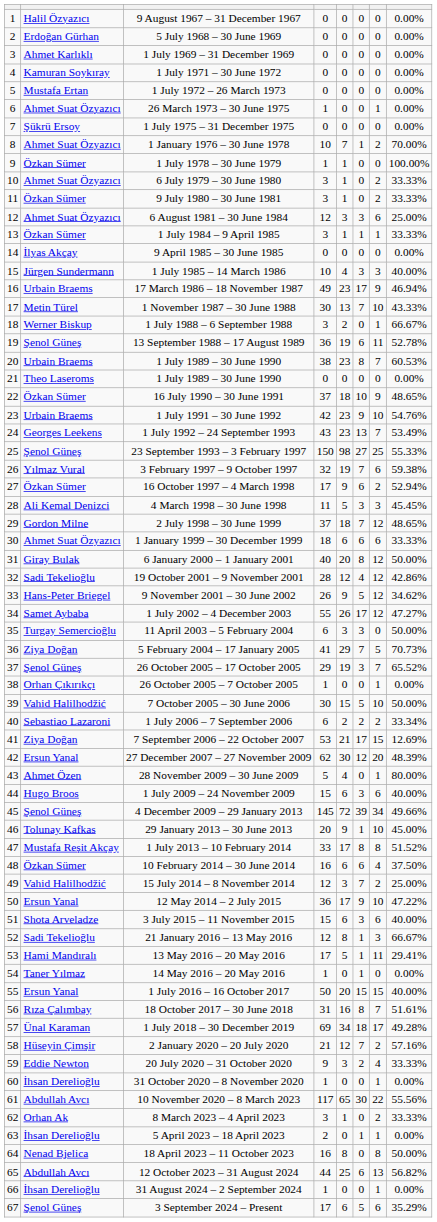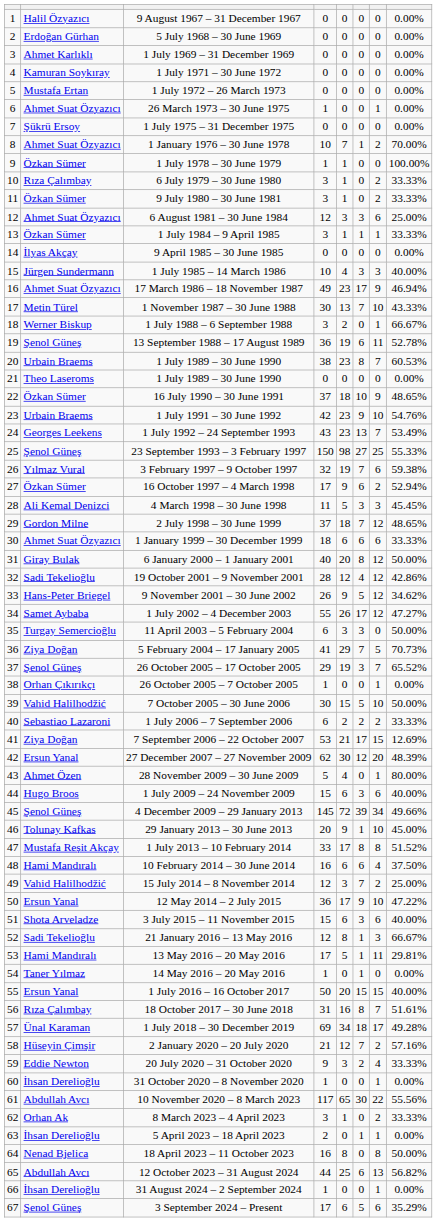 <table class="wikitable plainrowheaders sortable" style="text-align:center">
 <tr>
 <th></th>
 <th></th>
 <th></th>
 <th></th>
 <th></th>
 <th></th>
 <th></th>
 <th></th>
 </tr>
 <tr>
 <td>1</td>
 <td align="left"> <a href='#'>Halil Özyazıcı</a></td>
 <td>9 August 1967 – 31 December 1967</td>
 <td>0</td>
 <td>0</td>
 <td>0</td>
 <td>0</td>
 <td>0.00%</td>
 </tr>
 <tr>
 <td>2</td>
 <td align="left"> <a href='#'>Erdoğan Gürhan</a></td>
 <td>5 July 1968 – 30 June 1969</td>
 <td>0</td>
 <td>0</td>
 <td>0</td>
 <td>0</td>
 <td>0.00%</td>
 </tr>
 <tr>
 <td>3</td>
 <td align="left"> <a href='#'>Ahmet Karlıklı</a></td>
 <td>1 July 1969 – 31 December 1969</td>
 <td>0</td>
 <td>0</td>
 <td>0</td>
 <td>0</td>
 <td>0.00%</td>
 </tr>
 <tr>
 <td>4</td>
 <td align="left"> <a href='#'>Kamuran Soykıray</a></td>
 <td>1 July 1971 – 30 June 1972</td>
 <td>0</td>
 <td>0</td>
 <td>0</td>
 <td>0</td>
 <td>0.00%</td>
 </tr>
 <tr>
 <td>5</td>
 <td align="left"> <a href='#'>Mustafa Ertan</a></td>
 <td>1 July 1972 – 26 March 1973</td>
 <td>0</td>
 <td>0</td>
 <td>0</td>
 <td>0</td>
 <td>0.00%</td>
 </tr>
 <tr>
 <td>6</td>
 <td align="left"> <a href='#'>Ahmet Suat Özyazıcı</a></td>
 <td>26 March 1973 – 30 June 1975</td>
 <td>1</td>
 <td>0</td>
 <td>0</td>
 <td>1</td>
 <td>0.00%</td>
 </tr>
 <tr>
 <td>7</td>
 <td align="left"> <a href='#'>Şükrü Ersoy</a></td>
 <td>1 July 1975 – 31 December 1975</td>
 <td>0</td>
 <td>0</td>
 <td>0</td>
 <td>0</td>
 <td>0.00%</td>
 </tr>
 <tr>
 <td>8</td>
 <td align="left"> <a href='#'>Ahmet Suat Özyazıcı</a></td>
 <td>1 January 1976 – 30 June 1978</td>
 <td>10</td>
 <td>7</td>
 <td>1</td>
 <td>2</td>
 <td>70.00%</td>
 </tr>
 <tr>
 <td>9</td>
 <td align="left"> <a href='#'>Özkan Sümer</a></td>
 <td>1 July 1978 – 30 June 1979</td>
 <td>1</td>
 <td>1</td>
 <td>0</td>
 <td>0</td>
 <td>100.00%</td>
 </tr>
 <tr>
 <td>10</td>
-<td align="left"> <a href='#'>Ahmet Suat Özyazıcı</a></td>
+<td align="left"> <a href='#'>Rıza Çalımbay</a></td>
 <td>6 July 1979 – 30 June 1980</td>
 <td>3</td>
 <td>1</td>
 <td>0</td>
 <td>2</td>
 <td>33.33%</td>
 </tr>
 <tr>
 <td>11</td>
 <td align="left"> <a href='#'>Özkan Sümer</a></td>
 <td>9 July 1980 – 30 June 1981</td>
 <td>3</td>
 <td>1</td>
 <td>0</td>
 <td>2</td>
 <td>33.33%</td>
 </tr>
 <tr>
 <td>12</td>
 <td align="left"> <a href='#'>Ahmet Suat Özyazıcı</a></td>
 <td>6 August 1981 – 30 June 1984</td>
 <td>12</td>
 <td>3</td>
 <td>3</td>
 <td>6</td>
 <td>25.00%</td>
 </tr>
 <tr>
 <td>13</td>
 <td align="left"> <a href='#'>Özkan Sümer</a></td>
 <td>1 July 1984 – 9 April 1985</td>
 <td>3</td>
 <td>1</td>
 <td>1</td>
 <td>1</td>
 <td>33.33%</td>
 </tr>
 <tr>
 <td>14</td>
 <td align="left"> <a href='#'>İlyas Akçay</a></td>
 <td>9 April 1985 – 30 June 1985</td>
 <td>0</td>
 <td>0</td>
 <td>0</td>
 <td>0</td>
 <td>0.00%</td>
 </tr>
 <tr>
 <td>15</td>
 <td align="left"> <a href='#'>Jürgen Sundermann</a></td>
 <td>1 July 1985 – 14 March 1986</td>
 <td>10</td>
 <td>4</td>
 <td>3</td>
 <td>3</td>
 <td>40.00%</td>
 </tr>
 <tr>
 <td>16</td>
-<td align="left"> <a href='#'>Urbain Braems</a></td>
+<td align="left"> <a href='#'>Ahmet Suat Özyazıcı</a></td>
 <td>17 March 1986 – 18 November 1987</td>
 <td>49</td>
 <td>23</td>
 <td>17</td>
 <td>9</td>
 <td>46.94%</td>
 </tr>
 <tr>
 <td>17</td>
 <td align="left"> <a href='#'>Metin Türel</a></td>
 <td>1 November 1987 – 30 June 1988</td>
 <td>30</td>
 <td>13</td>
 <td>7</td>
 <td>10</td>
 <td>43.33%</td>
 </tr>
 <tr>
 <td>18</td>
 <td align="left"> <a href='#'>Werner Biskup</a></td>
 <td>1 July 1988 – 6 September 1988</td>
 <td>3</td>
 <td>2</td>
 <td>0</td>
 <td>1</td>
 <td>66.67%</td>
 </tr>
 <tr>
 <td>19</td>
 <td align="left"> <a href='#'>Şenol Güneş</a></td>
 <td>13 September 1988 – 17 August 1989</td>
 <td>36</td>
 <td>19</td>
 <td>6</td>
 <td>11</td>
 <td>52.78%</td>
 </tr>
 <tr>
 <td>20</td>
 <td align="left"> <a href='#'>Urbain Braems</a></td>
 <td>1 July 1989 – 30 June 1990</td>
 <td>38</td>
 <td>23</td>
 <td>8</td>
 <td>7</td>
 <td>60.53%</td>
 </tr>
 <tr>
 <td>21</td>
 <td align="left"> <a href='#'>Theo Laseroms</a></td>
 <td>1 July 1989 – 30 June 1990</td>
 <td>0</td>
 <td>0</td>
 <td>0</td>
 <td>0</td>
 <td>0.00%</td>
 </tr>
 <tr>
 <td>22</td>
 <td align="left"> <a href='#'>Özkan Sümer</a></td>
 <td>16 July 1990 – 30 June 1991</td>
 <td>37</td>
 <td>18</td>
 <td>10</td>
 <td>9</td>
 <td>48.65%</td>
 </tr>
 <tr>
 <td>23</td>
 <td align="left"> <a href='#'>Urbain Braems</a></td>
 <td>1 July 1991 – 30 June 1992</td>
 <td>42</td>
 <td>23</td>
 <td>9</td>
 <td>10</td>
 <td>54.76%</td>
 </tr>
 <tr>
 <td>24</td>
 <td align="left"> <a href='#'>Georges Leekens</a></td>
 <td>1 July 1992 – 24 September 1993</td>
 <td>43</td>
 <td>23</td>
 <td>13</td>
 <td>7</td>
 <td>53.49%</td>
 </tr>
 <tr>
 <td>25</td>
 <td align="left"> <a href='#'>Şenol Güneş</a></td>
 <td>23 September 1993 – 3 February 1997</td>
 <td>150</td>
 <td>98</td>
 <td>27</td>
 <td>25</td>
 <td>55.33%</td>
 </tr>
 <tr>
 <td>26</td>
 <td align="left"> <a href='#'>Yılmaz Vural</a></td>
 <td>3 February 1997 – 9 October 1997</td>
 <td>32</td>
 <td>19</td>
 <td>7</td>
 <td>6</td>
 <td>59.38%</td>
 </tr>
 <tr>
 <td>27</td>
 <td align="left"> <a href='#'>Özkan Sümer</a></td>
 <td>16 October 1997 – 4 March 1998</td>
 <td>17</td>
 <td>9</td>
 <td>6</td>
 <td>2</td>
 <td>52.94%</td>
 </tr>
 <tr>
 <td>28</td>
 <td align="left"> <a href='#'>Ali Kemal Denizci</a></td>
 <td>4 March 1998 – 30 June 1998</td>
 <td>11</td>
 <td>5</td>
 <td>3</td>
 <td>3</td>
 <td>45.45%</td>
 </tr>
 <tr>
 <td>29</td>
 <td align="left"> <a href='#'>Gordon Milne</a></td>
 <td>2 July 1998 – 30 June 1999</td>
 <td>37</td>
 <td>18</td>
 <td>7</td>
 <td>12</td>
 <td>48.65%</td>
 </tr>
 <tr>
 <td>30</td>
 <td align="left"> <a href='#'>Ahmet Suat Özyazıcı</a></td>
 <td>1 January 1999 – 30 December 1999</td>
 <td>18</td>
 <td>6</td>
 <td>6</td>
 <td>6</td>
 <td>33.33%</td>
 </tr>
 <tr>
 <td>31</td>
 <td align="left"> <a href='#'>Giray Bulak</a></td>
 <td>6 January 2000 – 1 January 2001</td>
 <td>40</td>
 <td>20</td>
 <td>8</td>
 <td>12</td>
 <td>50.00%</td>
 </tr>
 <tr>
 <td>32</td>
 <td align="left"> <a href='#'>Sadi Tekelioğlu</a></td>
 <td>19 October 2001 – 9 November 2001</td>
 <td>28</td>
 <td>12</td>
 <td>4</td>
 <td>12</td>
 <td>42.86%</td>
 </tr>
 <tr>
 <td>33</td>
 <td align="left"> <a href='#'>Hans-Peter Briegel</a></td>
 <td>9 November 2001 – 30 June 2002</td>
 <td>26</td>
 <td>9</td>
 <td>5</td>
 <td>12</td>
 <td>34.62%</td>
 </tr>
 <tr>
 <td>34</td>
 <td align="left"> <a href='#'>Samet Aybaba</a></td>
 <td>1 July 2002 – 4 December 2003</td>
 <td>55</td>
 <td>26</td>
 <td>17</td>
 <td>12</td>
 <td>47.27%</td>
 </tr>
 <tr>
 <td>35</td>
 <td align="left"> <a href='#'>Turgay Semercioğlu</a></td>
 <td>11 April 2003 – 5 February 2004</td>
 <td>6</td>
 <td>3</td>
 <td>3</td>
 <td>0</td>
 <td>50.00%</td>
 </tr>
 <tr>
 <td>36</td>
 <td align="left"> <a href='#'>Ziya Doğan</a></td>
 <td>5 February 2004 – 17 January 2005</td>
 <td>41</td>
 <td>29</td>
 <td>7</td>
 <td>5</td>
 <td>70.73%</td>
 </tr>
 <tr>
 <td>37</td>
 <td align="left"> <a href='#'>Şenol Güneş</a></td>
 <td>26 October 2005 – 17 October 2005</td>
 <td>29</td>
 <td>19</td>
 <td>3</td>
 <td>7</td>
 <td>65.52%</td>
 </tr>
 <tr>
 <td>38</td>
 <td align="left"> <a href='#'>Orhan Çıkırıkçı</a></td>
 <td>26 October 2005 – 7 October 2005</td>
 <td>1</td>
 <td>0</td>
 <td>0</td>
 <td>1</td>
 <td>0.00%</td>
 </tr>
 <tr>
 <td>39</td>
 <td align="left"> <a href='#'>Vahid Halilhodžić</a></td>
 <td>7 October 2005 – 30 June 2006</td>
 <td>30</td>
 <td>15</td>
 <td>5</td>
 <td>10</td>
 <td>50.00%</td>
 </tr>
 <tr>
 <td>40</td>
 <td align="left"> <a href='#'>Sebastiao Lazaroni</a></td>
 <td>1 July 2006 – 7 September 2006</td>
 <td>6</td>
 <td>2</td>
 <td>2</td>
 <td>2</td>
-<td>33.34%</td>
+<td>33.33%</td>
 </tr>
 <tr>
 <td>41</td>
 <td align="left"> <a href='#'>Ziya Doğan</a></td>
 <td>7 September 2006 – 22 October 2007</td>
 <td>53</td>
 <td>21</td>
 <td>17</td>
 <td>15</td>
 <td>12.69%</td>
 </tr>
 <tr>
 <td>42</td>
 <td align="left"> <a href='#'>Ersun Yanal</a></td>
 <td>27 December 2007 – 27 November 2009</td>
 <td>62</td>
 <td>30</td>
 <td>12</td>
 <td>20</td>
 <td>48.39%</td>
 </tr>
 <tr>
 <td>43</td>
 <td align="left"> <a href='#'>Ahmet Özen</a></td>
 <td>28 November 2009 – 30 June 2009</td>
 <td>5</td>
 <td>4</td>
 <td>0</td>
 <td>1</td>
 <td>80.00%</td>
 </tr>
 <tr>
 <td>44</td>
 <td align="left"> <a href='#'>Hugo Broos</a></td>
 <td>1 July 2009 – 24 November 2009</td>
 <td>15</td>
 <td>6</td>
 <td>3</td>
 <td>6</td>
 <td>40.00%</td>
 </tr>
 <tr>
 <td>45</td>
 <td align="left"> <a href='#'>Şenol Güneş</a></td>
 <td>4 December 2009 – 29 January 2013</td>
 <td>145</td>
 <td>72</td>
 <td>39</td>
 <td>34</td>
 <td>49.66%</td>
 </tr>
 <tr>
 <td>46</td>
 <td align="left"> <a href='#'>Tolunay Kafkas</a></td>
 <td>29 January 2013 – 30 June 2013</td>
 <td>20</td>
 <td>9</td>
 <td>1</td>
 <td>10</td>
 <td>45.00%</td>
 </tr>
 <tr>
 <td>47</td>
 <td align="left"> <a href='#'>Mustafa Reşit Akçay</a></td>
 <td>1 July 2013 – 10 February 2014</td>
 <td>33</td>
 <td>17</td>
 <td>8</td>
 <td>8</td>
 <td>51.52%</td>
 </tr>
 <tr>
 <td>48</td>
-<td align="left"> <a href='#'>Özkan Sümer</a></td>
+<td align="left"> <a href='#'>Hami Mandıralı</a></td>
 <td>10 February 2014 – 30 June 2014</td>
 <td>16</td>
 <td>6</td>
 <td>6</td>
 <td>4</td>
 <td>37.50%</td>
 </tr>
 <tr>
 <td>49</td>
 <td align="left"> <a href='#'>Vahid Halilhodžić</a></td>
 <td>15 July 2014 – 8 November 2014</td>
 <td>12</td>
 <td>3</td>
 <td>7</td>
 <td>2</td>
 <td>25.00%</td>
 </tr>
 <tr>
 <td>50</td>
 <td align="left"> <a href='#'>Ersun Yanal</a></td>
 <td>12 May 2014 – 2 July 2015</td>
 <td>36</td>
 <td>17</td>
 <td>9</td>
 <td>10</td>
 <td>47.22%</td>
 </tr>
 <tr>
 <td>51</td>
 <td align="left"> <a href='#'>Shota Arveladze</a></td>
 <td>3 July 2015 – 11 November 2015</td>
 <td>15</td>
 <td>6</td>
 <td>3</td>
 <td>6</td>
 <td>40.00%</td>
 </tr>
 <tr>
 <td>52</td>
 <td align="left"> <a href='#'>Sadi Tekelioğlu</a></td>
 <td>21 January 2016 – 13 May 2016</td>
 <td>12</td>
 <td>8</td>
 <td>1</td>
 <td>3</td>
 <td>66.67%</td>
 </tr>
 <tr>
 <td>53</td>
 <td align="left"> <a href='#'>Hami Mandıralı</a></td>
 <td>13 May 2016 – 20 May 2016</td>
 <td>17</td>
 <td>5</td>
 <td>1</td>
 <td>11</td>
-<td>29.41%</td>
+<td>29.81%</td>
 </tr>
 <tr>
 <td>54</td>
 <td align="left"> <a href='#'>Taner Yılmaz</a></td>
 <td>14 May 2016 – 20 May 2016</td>
 <td>1</td>
 <td>0</td>
 <td>1</td>
 <td>0</td>
 <td>0.00%</td>
 </tr>
 <tr>
 <td>55</td>
 <td align="left"> <a href='#'>Ersun Yanal</a></td>
 <td>1 July 2016 – 16 October 2017</td>
 <td>50</td>
 <td>20</td>
 <td>15</td>
 <td>15</td>
 <td>40.00%</td>
 </tr>
 <tr>
 <td>56</td>
 <td align="left"> <a href='#'>Rıza Çalımbay</a></td>
 <td>18 October 2017 – 30 June 2018</td>
 <td>31</td>
 <td>16</td>
 <td>8</td>
 <td>7</td>
 <td>51.61%</td>
 </tr>
 <tr>
 <td>57</td>
 <td align="left"> <a href='#'>Ünal Karaman</a></td>
 <td>1 July 2018 – 30 December 2019</td>
 <td>69</td>
 <td>34</td>
 <td>18</td>
 <td>17</td>
 <td>49.28%</td>
 </tr>
 <tr>
 <td>58</td>
 <td align="left"> <a href='#'>Hüseyin Çimşir</a></td>
 <td>2 January 2020 – 20 July 2020</td>
 <td>21</td>
 <td>12</td>
 <td>7</td>
 <td>2</td>
 <td>57.16%</td>
 </tr>
 <tr>
 <td>59</td>
 <td align="left"> <a href='#'>Eddie Newton</a></td>
 <td>20 July 2020 – 31 October 2020</td>
 <td>9</td>
 <td>3</td>
 <td>2</td>
 <td>4</td>
 <td>33.33%</td>
 </tr>
 <tr>
 <td>60</td>
 <td align="left"> <a href='#'>İhsan Derelioğlu</a></td>
 <td>31 October 2020 – 8 November 2020</td>
 <td>1</td>
 <td>0</td>
 <td>0</td>
 <td>1</td>
 <td>0.00%</td>
 </tr>
 <tr>
 <td>61</td>
 <td align="left"> <a href='#'>Abdullah Avcı</a></td>
 <td>10 November 2020 – 8 March 2023</td>
 <td>117</td>
 <td>65</td>
 <td>30</td>
 <td>22</td>
 <td>55.56%</td>
 </tr>
 <tr>
 <td>62</td>
 <td align="left"> <a href='#'>Orhan Ak</a></td>
 <td>8 March 2023 – 4 April 2023</td>
 <td>3</td>
 <td>1</td>
 <td>0</td>
 <td>2</td>
 <td>33.33%</td>
 </tr>
 <tr>
 <td>63</td>
 <td align="left"> <a href='#'>İhsan Derelioğlu</a></td>
 <td>5 April 2023 – 18 April 2023</td>
 <td>2</td>
 <td>0</td>
 <td>1</td>
 <td>1</td>
 <td>0.00%</td>
 </tr>
 <tr>
 <td>64</td>
 <td align="left"> <a href='#'>Nenad Bjelica</a></td>
 <td>18 April 2023 – 11 October 2023</td>
 <td>16</td>
 <td>8</td>
 <td>0</td>
 <td>8</td>
 <td>50.00%</td>
 </tr>
 <tr>
 <td>65</td>
 <td align="left"> <a href='#'>Abdullah Avcı</a></td>
 <td>12 October 2023 – 31 August 2024</td>
 <td>44</td>
 <td>25</td>
 <td>6</td>
 <td>13</td>
 <td>56.82%</td>
 </tr>
 <tr>
 <td>66</td>
 <td align="left"> <a href='#'>İhsan Derelioğlu</a></td>
 <td>31 August 2024 – 2 September 2024</td>
 <td>1</td>
 <td>0</td>
 <td>0</td>
 <td>1</td>
 <td>0.00%</td>
 </tr>
 <tr>
 <td>67</td>
 <td align="left"> <a href='#'>Şenol Güneş</a></td>
 <td>3 September 2024 – Present</td>
 <td>17</td>
 <td>6</td>
 <td>5</td>
 <td>6</td>
 <td>35.29%</td>
 </tr>
 </table>
